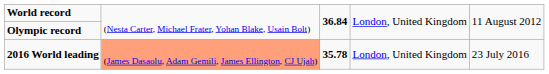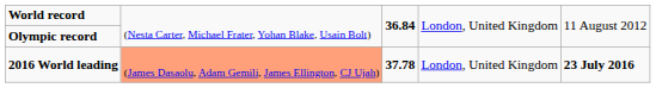 <table class="wikitable">
 <tr>
 <td><strong>World record</strong></td>
 <td rowspan=2><br><small>(<a href='#'>Nesta Carter</a>, <a href='#'>Michael Frater</a>, <a href='#'>Yohan Blake</a>, <a href='#'>Usain Bolt</a>)</small></td>
 <td rowspan=2><strong>36.84</strong></td>
 <td rowspan=2><a href='#'>London</a>, United Kingdom</td>
 <td rowspan=2>11 August 2012</td>
 </tr>
 <tr>
 <td><strong>Olympic record</strong></td>
 </tr>
 <tr>
 <td><strong>2016 World leading</strong></td>
 <td style="background: lightsalmon;"><br><small>(<a href='#'>James Dasaolu</a>, <a href='#'>Adam Gemili</a>, <a href='#'>James Ellington</a>, <a href='#'>CJ Ujah</a>)</small></td>
-<td><strong>35.78</strong></td>
+<td><strong>37.78</strong></td>
 <td><a href='#'>London</a>, United Kingdom</td>
-<td>23 July 2016</td>
+<td><strong>23 July 2016</strong></td>
 </tr>
 </table>
